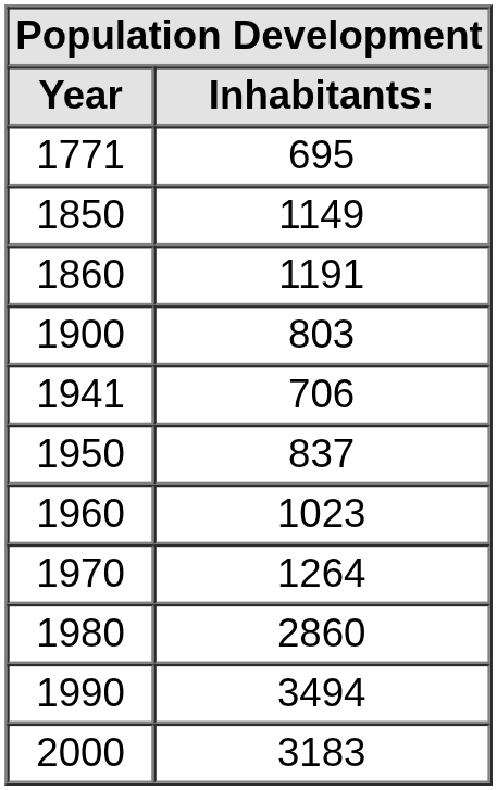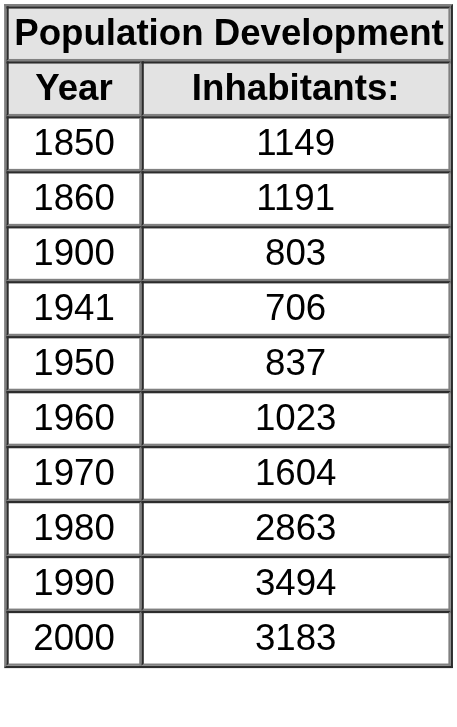 <table border="1" cellpadding="2" cellspacing="0" align="right" style="margin-left:0.5em;" style="border-collapse: collapse;">
 <tr bgcolor="#E3E3E3">
 <th colspan="2">Population Development</th>
 </tr>
 <tr bgcolor="#E3E3E3">
 <th>Year</th>
 <th>Inhabitants:</th>
-</tr>
-<tr>
-<td align="center">1771</td>
-<td align="center">695</td>
 </tr>
 <tr>
 <td align="center">1850</td>
 <td align="center">1149</td>
 </tr>
 <tr>
 <td align="center">1860</td>
 <td align="center">1191</td>
 </tr>
 <tr>
 <td align="center">1900</td>
 <td align="center">803</td>
 </tr>
 <tr>
 <td align="center">1941</td>
 <td align="center">706</td>
 </tr>
 <tr>
 <td align="center">1950</td>
 <td align="center">837</td>
 </tr>
 <tr>
 <td align="center">1960</td>
 <td align="center">1023</td>
 </tr>
 <tr>
 <td align="center">1970</td>
-<td align="center">1264</td>
+<td align="center">1604</td>
 </tr>
 <tr>
 <td align="center">1980</td>
-<td align="center">2860</td>
+<td align="center">2863</td>
 </tr>
 <tr>
 <td align="center">1990</td>
 <td align="center">3494</td>
 </tr>
 <tr>
 <td align="center">2000</td>
 <td align="center">3183</td>
 </tr>
 </table>
